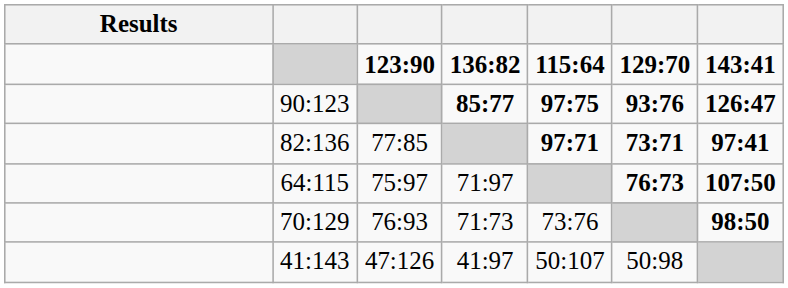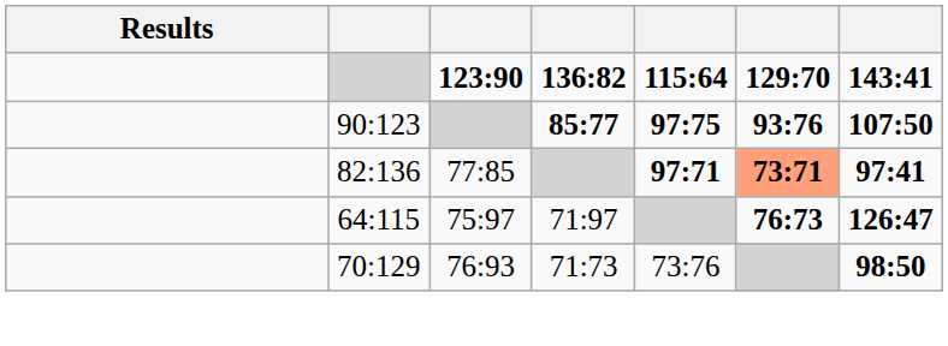 <table class=wikitable style="text-align:center" width="500">
 <tr>
 <th width=33%>Results</th>
 <th width=10%></th>
 <th width=10%></th>
 <th width=10%></th>
 <th width=10%></th>
 <th width=10%></th>
 <th width=10%></th>
 </tr>
 <tr>
 <td align="right"></td>
 <td bgcolor=lightgrey></td>
 <td><strong>123:90</strong></td>
 <td><strong>136:82</strong></td>
 <td><strong>115:64</strong></td>
 <td><strong>129:70</strong></td>
 <td><strong>143:41</strong></td>
 </tr>
 <tr>
 <td align="right"></td>
 <td>90:123</td>
 <td bgcolor=lightgrey></td>
 <td><strong>85:77</strong></td>
 <td><strong>97:75</strong></td>
 <td><strong>93:76</strong></td>
-<td><strong>126:47</strong></td>
+<td><strong>107:50</strong></td>
 </tr>
 <tr>
 <td align="right"></td>
 <td>82:136</td>
 <td>77:85</td>
 <td bgcolor=lightgrey></td>
 <td><strong>97:71</strong></td>
-<td><strong>73:71</strong></td>
+<td style="background: lightsalmon;"><strong>73:71</strong></td>
 <td><strong>97:41</strong></td>
 </tr>
 <tr>
 <td align="right"></td>
 <td>64:115</td>
 <td>75:97</td>
 <td>71:97</td>
 <td bgcolor=lightgrey></td>
 <td><strong>76:73</strong></td>
-<td><strong>107:50</strong></td>
+<td><strong>126:47</strong></td>
 </tr>
 <tr>
 <td align="right"></td>
 <td>70:129</td>
 <td>76:93</td>
 <td>71:73</td>
 <td>73:76</td>
 <td bgcolor=lightgrey></td>
 <td><strong>98:50</strong></td>
 </tr>
-<tr>
-<td align="right"></td>
-<td>41:143</td>
-<td>47:126</td>
-<td>41:97</td>
-<td>50:107</td>
-<td>50:98</td>
-<td bgcolor=lightgrey></td>
-</tr>
 </table>
